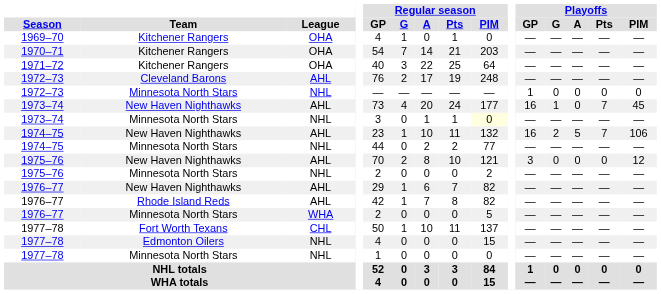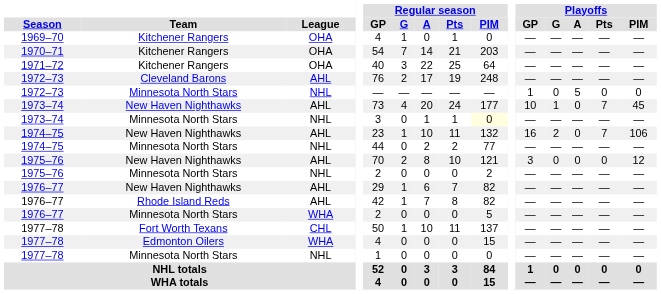 <table border="0" cellpadding="1" cellspacing="0" style="text-align:center; width:60em;">
 <tr style="background:#e0e0e0;">
 <th colspan="3"  bgcolor="#ffffff"> </th>
 <th rowspan="99" bgcolor="#ffffff"> </th>
 <th colspan="5"><a href='#'>Regular season</a></th>
 <th rowspan="99" bgcolor="#ffffff"> </th>
 <th colspan="5"><a href='#'>Playoffs</a></th>
 </tr>
 <tr style="background:#e0e0e0;">
 <th><a href='#'>Season</a></th>
 <th>Team</th>
 <th>League</th>
 <th>GP</th>
 <th><a href='#'>G</a></th>
 <th><a href='#'>A</a></th>
 <th><a href='#'>Pts</a></th>
 <th><a href='#'>PIM</a></th>
 <th>GP</th>
 <th>G</th>
 <th>A</th>
 <th>Pts</th>
 <th>PIM</th>
 </tr>
 <tr>
 <td><a href='#'>1969–70</a></td>
 <td><a href='#'>Kitchener Rangers</a></td>
 <td><a href='#'>OHA</a></td>
 <td>4</td>
 <td>1</td>
 <td>0</td>
 <td>1</td>
 <td>0</td>
 <td>—</td>
 <td>—</td>
 <td>—</td>
 <td>—</td>
 <td>—</td>
 </tr>
 <tr bgcolor=f0f0f0>
 <td><a href='#'>1970–71</a></td>
 <td>Kitchener Rangers</td>
 <td>OHA</td>
 <td>54</td>
 <td>7</td>
 <td>14</td>
 <td>21</td>
 <td>203</td>
 <td>—</td>
 <td>—</td>
 <td>—</td>
 <td>—</td>
 <td>—</td>
 </tr>
 <tr>
 <td><a href='#'>1971–72</a></td>
 <td>Kitchener Rangers</td>
 <td>OHA</td>
 <td>40</td>
 <td>3</td>
 <td>22</td>
 <td>25</td>
 <td>64</td>
 <td>—</td>
 <td>—</td>
 <td>—</td>
 <td>—</td>
 <td>—</td>
 </tr>
 <tr bgcolor=f0f0f0>
 <td><a href='#'>1972–73</a></td>
 <td><a href='#'>Cleveland Barons</a></td>
 <td><a href='#'>AHL</a></td>
 <td>76</td>
 <td>2</td>
 <td>17</td>
 <td>19</td>
 <td>248</td>
 <td>—</td>
 <td>—</td>
 <td>—</td>
 <td>—</td>
 <td>—</td>
 </tr>
 <tr>
 <td><a href='#'>1972–73</a></td>
 <td><a href='#'>Minnesota North Stars</a></td>
 <td><a href='#'>NHL</a></td>
 <td>—</td>
 <td>—</td>
 <td>—</td>
 <td>—</td>
 <td>—</td>
 <td>1</td>
 <td>0</td>
-<td>0</td>
+<td>5</td>
 <td>0</td>
 <td>0</td>
 </tr>
 <tr bgcolor=f0f0f0>
 <td><a href='#'>1973–74</a></td>
 <td><a href='#'>New Haven Nighthawks</a></td>
 <td>AHL</td>
 <td>73</td>
 <td>4</td>
 <td>20</td>
 <td>24</td>
 <td>177</td>
-<td>16</td>
+<td>10</td>
 <td>1</td>
 <td>0</td>
 <td>7</td>
 <td>45</td>
 </tr>
 <tr>
 <td><a href='#'>1973–74</a></td>
 <td>Minnesota North Stars</td>
 <td>NHL</td>
 <td>3</td>
 <td>0</td>
 <td>1</td>
 <td>1</td>
 <td style="background: lightyellow;">0</td>
 <td>—</td>
 <td>—</td>
 <td>—</td>
 <td>—</td>
 <td>—</td>
 </tr>
 <tr bgcolor=f0f0f0>
 <td><a href='#'>1974–75</a></td>
 <td>New Haven Nighthawks</td>
 <td>AHL</td>
 <td>23</td>
 <td>1</td>
 <td>10</td>
 <td>11</td>
 <td>132</td>
 <td>16</td>
 <td>2</td>
-<td>5</td>
+<td>0</td>
 <td>7</td>
 <td>106</td>
 </tr>
 <tr>
 <td><a href='#'>1974–75</a></td>
 <td>Minnesota North Stars</td>
 <td>NHL</td>
 <td>44</td>
 <td>0</td>
 <td>2</td>
 <td>2</td>
 <td>77</td>
 <td>—</td>
 <td>—</td>
 <td>—</td>
 <td>—</td>
 <td>—</td>
 </tr>
 <tr bgcolor=f0f0f0>
 <td><a href='#'>1975–76</a></td>
 <td>New Haven Nighthawks</td>
 <td>AHL</td>
 <td>70</td>
 <td>2</td>
 <td>8</td>
 <td>10</td>
 <td>121</td>
 <td>3</td>
 <td>0</td>
 <td>0</td>
 <td>0</td>
 <td>12</td>
 </tr>
 <tr>
 <td><a href='#'>1975–76</a></td>
 <td>Minnesota North Stars</td>
 <td>NHL</td>
 <td>2</td>
 <td>0</td>
 <td>0</td>
 <td>0</td>
 <td>2</td>
 <td>—</td>
 <td>—</td>
 <td>—</td>
 <td>—</td>
 <td>—</td>
 </tr>
 <tr bgcolor=f0f0f0>
 <td><a href='#'>1976–77</a></td>
 <td>New Haven Nighthawks</td>
 <td>AHL</td>
 <td>29</td>
 <td>1</td>
 <td>6</td>
 <td>7</td>
 <td>82</td>
 <td>—</td>
 <td>—</td>
 <td>—</td>
 <td>—</td>
 <td>—</td>
 </tr>
 <tr>
 <td>1976–77</td>
 <td><a href='#'>Rhode Island Reds</a></td>
 <td>AHL</td>
 <td>42</td>
 <td>1</td>
 <td>7</td>
 <td>8</td>
 <td>82</td>
 <td>—</td>
 <td>—</td>
 <td>—</td>
 <td>—</td>
 <td>—</td>
 </tr>
 <tr bgcolor=f0f0f0>
 <td><a href='#'>1976–77</a></td>
 <td>Minnesota North Stars</td>
 <td><a href='#'>WHA</a></td>
 <td>2</td>
 <td>0</td>
 <td>0</td>
 <td>0</td>
 <td>5</td>
 <td>—</td>
 <td>—</td>
 <td>—</td>
 <td>—</td>
 <td>—</td>
 </tr>
 <tr>
 <td>1977–78</td>
 <td><a href='#'>Fort Worth Texans</a></td>
 <td><a href='#'>CHL</a></td>
 <td>50</td>
 <td>1</td>
 <td>10</td>
 <td>11</td>
 <td>137</td>
 <td>—</td>
 <td>—</td>
 <td>—</td>
 <td>—</td>
 <td>—</td>
 </tr>
 <tr bgcolor=f0f0f0>
 <td><a href='#'>1977–78</a></td>
 <td><a href='#'>Edmonton Oilers</a></td>
-<td>NHL</td>
+<td><a href='#'>WHA</a></td>
 <td>4</td>
 <td>0</td>
 <td>0</td>
 <td>0</td>
 <td>15</td>
 <td>—</td>
 <td>—</td>
 <td>—</td>
 <td>—</td>
 <td>—</td>
 </tr>
 <tr>
 <td><a href='#'>1977–78</a></td>
 <td>Minnesota North Stars</td>
 <td>NHL</td>
 <td>1</td>
 <td>0</td>
 <td>0</td>
 <td>0</td>
 <td>0</td>
 <td>—</td>
 <td>—</td>
 <td>—</td>
 <td>—</td>
 <td>—</td>
 </tr>
 <tr bgcolor="#e0e0e0">
 <th colspan="3">NHL totals</th>
 <th>52</th>
 <th>0</th>
 <th>3</th>
 <th>3</th>
 <th>84</th>
 <th>1</th>
 <th>0</th>
 <th>0</th>
 <th>0</th>
 <th>0</th>
 </tr>
 <tr bgcolor="#e0e0e0">
 <th colspan="3">WHA totals</th>
 <th>4</th>
 <th>0</th>
 <th>0</th>
 <th>0</th>
 <th>15</th>
 <th>—</th>
 <th>—</th>
 <th>—</th>
 <th>—</th>
 <th>—</th>
 </tr>
 </table>
